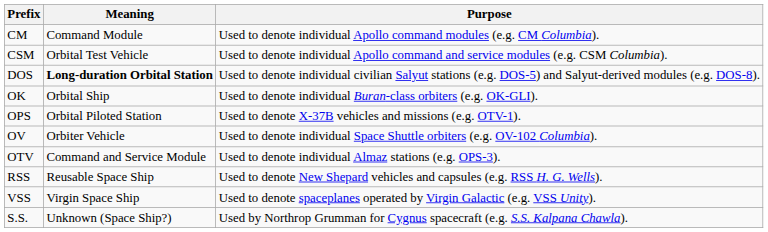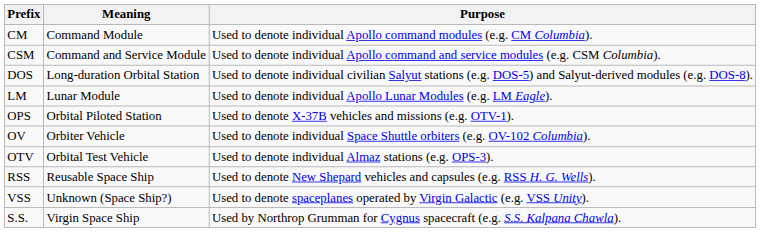 <table class="wikitable sortable">
 <tr>
 <th>Prefix</th>
 <th>Meaning</th>
 <th class="unsortable">Purpose</th>
 </tr>
 <tr>
 <td>CM</td>
 <td>Command Module</td>
 <td>Used to denote individual <a href='#'>Apollo command modules</a> (e.g. <a href='#'>CM <em>Columbia</em></a>).</td>
 </tr>
 <tr>
 <td>CSM</td>
-<td>Orbital Test Vehicle</td>
+<td>Command and Service Module</td>
 <td>Used to denote individual <a href='#'>Apollo command and service modules</a> (e.g. CSM <em>Columbia</em>).</td>
 </tr>
 <tr>
 <td>DOS</td>
-<td><strong>Long-duration Orbital Station</strong></td>
+<td>Long-duration Orbital Station</td>
 <td>Used to denote individual civilian <a href='#'>Salyut</a> stations (e.g. <a href='#'>DOS-5</a>) and Salyut-derived modules (e.g. <a href='#'>DOS-8</a>).</td>
 </tr>
 <tr>
-<td>OK</td>
-<td>Orbital Ship</td>
-<td>Used to denote individual <a href='#'><em>Buran</em>-class orbiters</a> (e.g. <a href='#'>OK-GLI</a>).</td>
+<td>LM</td>
+<td>Lunar Module</td>
+<td>Used to denote individual <a href='#'>Apollo Lunar Modules</a> (e.g. <a href='#'>LM <em>Eagle</em></a>).</td>
 </tr>
 <tr>
 <td>OPS</td>
 <td>Orbital Piloted Station</td>
 <td>Used to denote <a href='#'>X-37B</a> vehicles and missions (e.g. <a href='#'>OTV-1</a>).</td>
 </tr>
 <tr>
 <td>OV</td>
 <td>Orbiter Vehicle</td>
 <td>Used to denote individual <a href='#'>Space Shuttle orbiters</a> (e.g. <a href='#'>OV-102 <em>Columbia</em></a>).</td>
 </tr>
 <tr>
 <td>OTV</td>
-<td>Command and Service Module</td>
+<td>Orbital Test Vehicle</td>
 <td>Used to denote individual <a href='#'>Almaz</a> stations (e.g. <a href='#'>OPS-3</a>).</td>
 </tr>
 <tr>
 <td>RSS</td>
 <td>Reusable Space Ship</td>
 <td>Used to denote <a href='#'>New Shepard</a> vehicles and capsules (e.g. <a href='#'>RSS <em>H. G. Wells</em></a>).</td>
 </tr>
 <tr>
 <td>VSS</td>
-<td>Virgin Space Ship</td>
+<td>Unknown (Space Ship?)</td>
 <td>Used to denote <a href='#'>spaceplanes</a> operated by <a href='#'>Virgin Galactic</a> (e.g. <a href='#'>VSS <em>Unity</em></a>).</td>
 </tr>
 <tr>
 <td>S.S.</td>
-<td>Unknown (Space Ship?)</td>
+<td>Virgin Space Ship</td>
 <td>Used by Northrop Grumman for <a href='#'>Cygnus</a> spacecraft (e.g. <a href='#'><em>S.S. Kalpana Chawla</em></a>).</td>
 </tr>
 </table>
